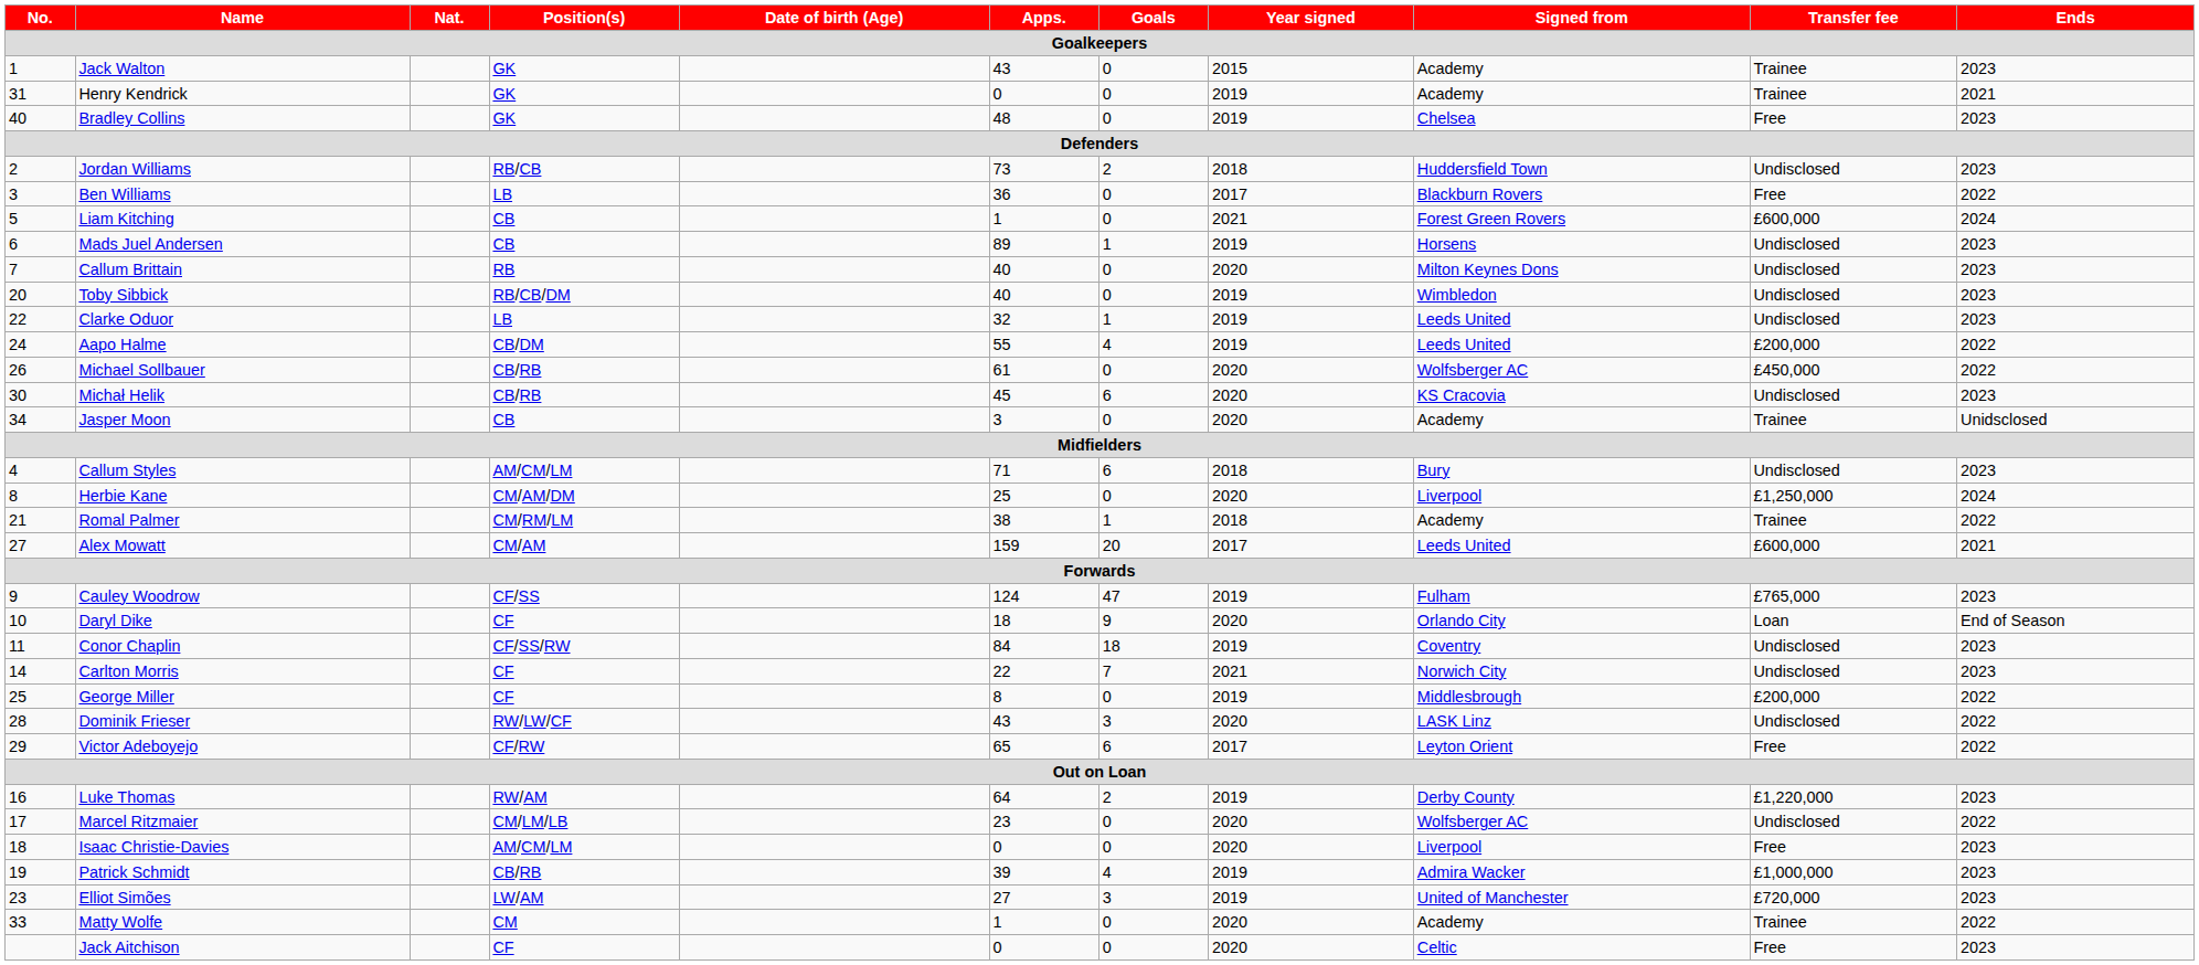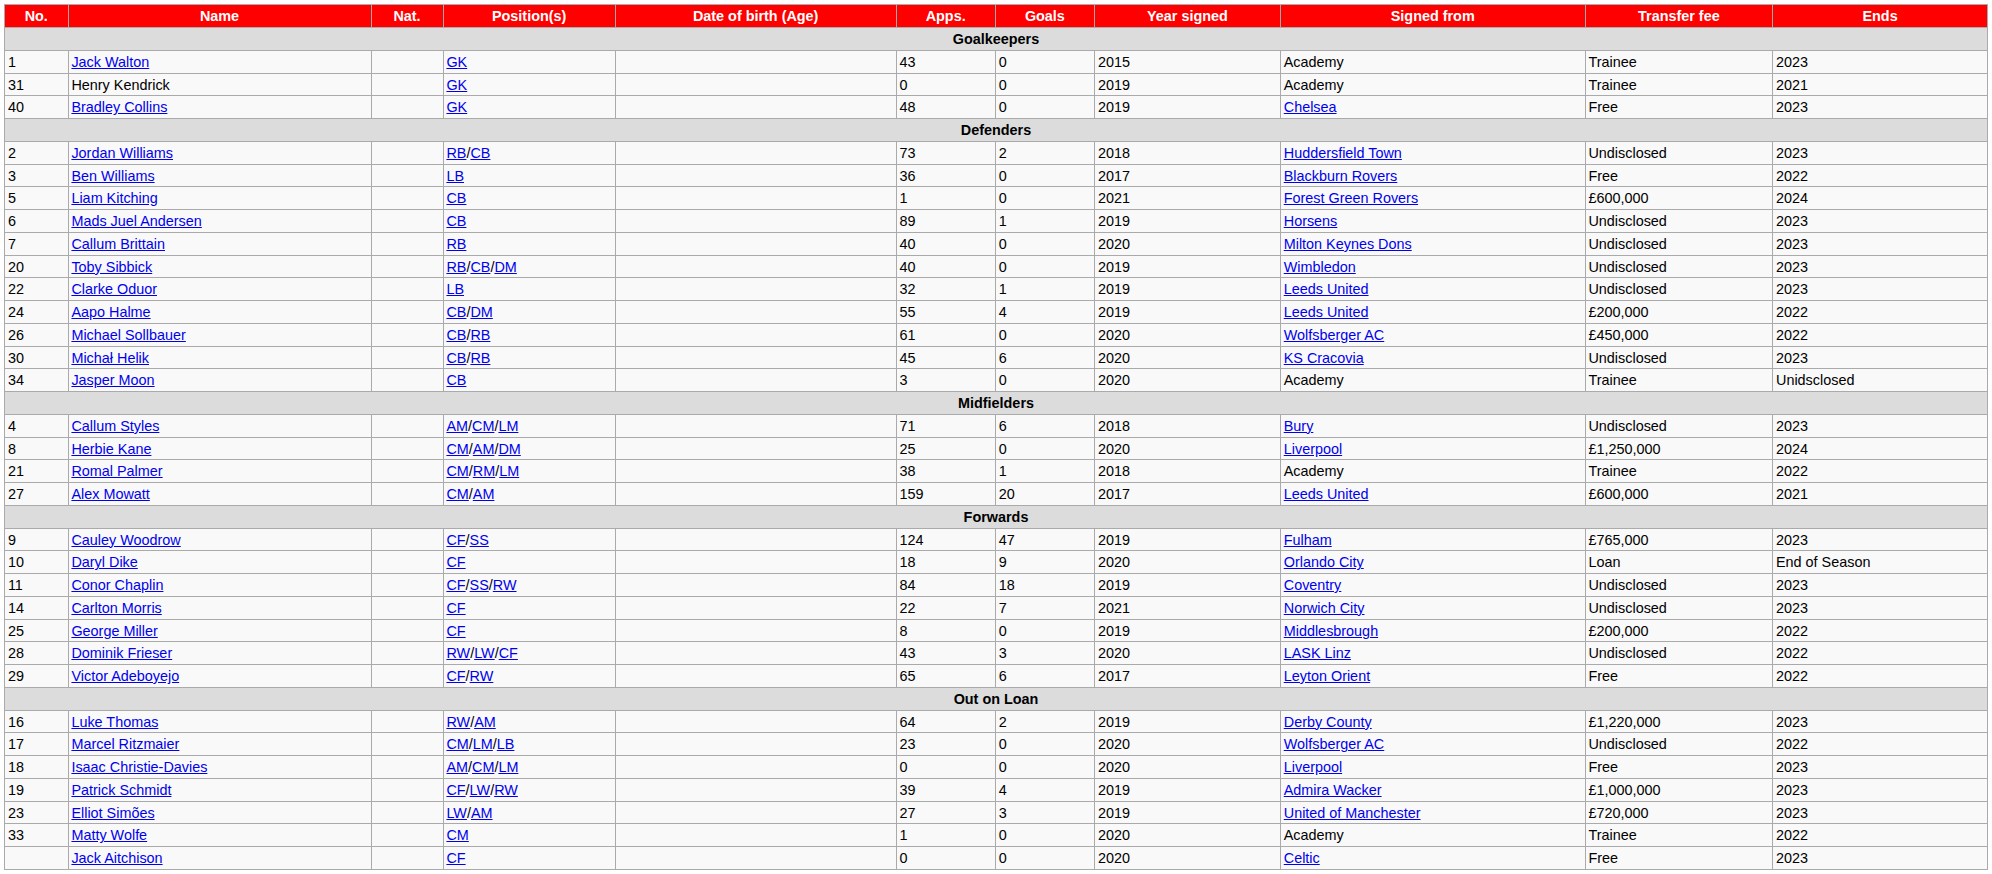 <table class="wikitable" style="font-size:90%;width:100%">
 <tr>
 <th style="background:#f00;color:white">No.</th>
 <th style="background:#f00;color:white">Name</th>
 <th style="background:#f00;color:white">Nat.</th>
 <th style="background:#f00;color:white">Position(s)</th>
 <th style="background:#f00;color:white">Date of birth (Age)</th>
 <th style="background:#f00;color:white">Apps.</th>
 <th style="background:#f00;color:white">Goals</th>
 <th style="background:#f00;color:white">Year signed</th>
 <th style="background:#f00;color:white">Signed from</th>
 <th style="background:#f00;color:white">Transfer fee</th>
 <th style="background:#f00;color:white">Ends</th>
 </tr>
 <tr>
 <th colspan=11 style="background:#dcdcdc">Goalkeepers</th>
 </tr>
 <tr>
 <td>1</td>
 <td><a href='#'>Jack Walton</a></td>
 <td></td>
 <td><a href='#'>GK</a></td>
 <td></td>
 <td>43</td>
 <td>0</td>
 <td>2015</td>
 <td>Academy</td>
 <td>Trainee</td>
 <td>2023</td>
 </tr>
 <tr>
 <td>31</td>
 <td>Henry Kendrick</td>
 <td></td>
 <td><a href='#'>GK</a></td>
 <td></td>
 <td>0</td>
 <td>0</td>
 <td>2019</td>
 <td>Academy</td>
 <td>Trainee</td>
 <td>2021</td>
 </tr>
 <tr>
 <td>40</td>
 <td><a href='#'>Bradley Collins</a></td>
 <td></td>
 <td><a href='#'>GK</a></td>
 <td></td>
 <td>48</td>
 <td>0</td>
 <td>2019</td>
 <td> <a href='#'>Chelsea</a></td>
 <td>Free</td>
 <td>2023</td>
 </tr>
 <tr>
 <th colspan=11 style="background:#dcdcdc">Defenders</th>
 </tr>
 <tr>
 <td>2</td>
 <td><a href='#'>Jordan Williams</a></td>
 <td></td>
 <td><a href='#'>RB</a>/<a href='#'>CB</a></td>
 <td></td>
 <td>73</td>
 <td>2</td>
 <td>2018</td>
 <td> <a href='#'>Huddersfield Town</a></td>
 <td>Undisclosed</td>
 <td>2023</td>
 </tr>
 <tr>
 <td>3</td>
 <td><a href='#'>Ben Williams</a></td>
 <td> </td>
 <td><a href='#'>LB</a></td>
 <td></td>
 <td>36</td>
 <td>0</td>
 <td>2017</td>
 <td> <a href='#'>Blackburn Rovers</a></td>
 <td>Free</td>
 <td>2022</td>
 </tr>
 <tr>
 <td>5</td>
 <td><a href='#'>Liam Kitching</a></td>
 <td> </td>
 <td><a href='#'>CB</a></td>
 <td></td>
 <td>1</td>
 <td>0</td>
 <td>2021</td>
 <td> <a href='#'>Forest Green Rovers</a></td>
 <td>£600,000</td>
 <td>2024</td>
 </tr>
 <tr>
 <td>6</td>
 <td><a href='#'>Mads Juel Andersen</a></td>
 <td></td>
 <td><a href='#'>CB</a></td>
 <td></td>
 <td>89</td>
 <td>1</td>
 <td>2019</td>
 <td> <a href='#'>Horsens</a></td>
 <td>Undisclosed</td>
 <td>2023</td>
 </tr>
 <tr>
 <td>7</td>
 <td><a href='#'>Callum Brittain</a></td>
 <td></td>
 <td><a href='#'>RB</a></td>
 <td></td>
 <td>40</td>
 <td>0</td>
 <td>2020</td>
 <td> <a href='#'>Milton Keynes Dons</a></td>
 <td>Undisclosed</td>
 <td>2023</td>
 </tr>
 <tr>
 <td>20</td>
 <td><a href='#'>Toby Sibbick</a></td>
 <td></td>
 <td><a href='#'>RB</a>/<a href='#'>CB</a>/<a href='#'>DM</a></td>
 <td></td>
 <td>40</td>
 <td>0</td>
 <td>2019</td>
 <td> <a href='#'>Wimbledon</a></td>
 <td>Undisclosed</td>
 <td>2023</td>
 </tr>
 <tr>
 <td>22</td>
 <td><a href='#'>Clarke Oduor</a></td>
 <td> </td>
 <td><a href='#'>LB</a></td>
 <td></td>
 <td>32</td>
 <td>1</td>
 <td>2019</td>
 <td> <a href='#'>Leeds United</a></td>
 <td>Undisclosed</td>
 <td>2023</td>
 </tr>
 <tr>
 <td>24</td>
 <td><a href='#'>Aapo Halme</a></td>
 <td></td>
 <td><a href='#'>CB</a>/<a href='#'>DM</a></td>
 <td></td>
 <td>55</td>
 <td>4</td>
 <td>2019</td>
 <td> <a href='#'>Leeds United</a></td>
 <td>£200,000</td>
 <td>2022</td>
 </tr>
 <tr>
 <td>26</td>
 <td><a href='#'>Michael Sollbauer</a></td>
 <td></td>
 <td><a href='#'>CB</a>/<a href='#'>RB</a></td>
 <td></td>
 <td>61</td>
 <td>0</td>
 <td>2020</td>
 <td> <a href='#'>Wolfsberger AC</a></td>
 <td>£450,000</td>
 <td>2022</td>
 </tr>
 <tr>
 <td>30</td>
 <td><a href='#'>Michał Helik</a></td>
 <td></td>
 <td><a href='#'>CB</a>/<a href='#'>RB</a></td>
 <td></td>
 <td>45</td>
 <td>6</td>
 <td>2020</td>
 <td> <a href='#'>KS Cracovia</a></td>
 <td>Undisclosed</td>
 <td>2023</td>
 </tr>
 <tr>
 <td>34</td>
 <td><a href='#'>Jasper Moon</a></td>
 <td></td>
 <td><a href='#'>CB</a></td>
 <td></td>
 <td>3</td>
 <td>0</td>
 <td>2020</td>
 <td>Academy</td>
 <td>Trainee</td>
 <td>Unidsclosed</td>
 </tr>
 <tr>
 <th colspan=11 style="background:#dcdcdc">Midfielders</th>
 </tr>
 <tr>
 <td>4</td>
 <td><a href='#'>Callum Styles</a></td>
 <td></td>
 <td><a href='#'>AM</a>/<a href='#'>CM</a>/<a href='#'>LM</a></td>
 <td></td>
 <td>71</td>
 <td>6</td>
 <td>2018</td>
 <td> <a href='#'>Bury</a></td>
 <td>Undisclosed</td>
 <td>2023</td>
 </tr>
 <tr>
 <td>8</td>
 <td><a href='#'>Herbie Kane</a></td>
 <td></td>
 <td><a href='#'>CM</a>/<a href='#'>AM</a>/<a href='#'>DM</a></td>
 <td></td>
 <td>25</td>
 <td>0</td>
 <td>2020</td>
 <td> <a href='#'>Liverpool</a></td>
 <td>£1,250,000</td>
 <td>2024</td>
 </tr>
 <tr>
 <td>21</td>
 <td><a href='#'>Romal Palmer</a></td>
 <td></td>
 <td><a href='#'>CM</a>/<a href='#'>RM</a>/<a href='#'>LM</a></td>
 <td></td>
 <td>38</td>
 <td>1</td>
 <td>2018</td>
 <td>Academy</td>
 <td>Trainee</td>
 <td>2022</td>
 </tr>
 <tr>
 <td>27</td>
 <td><a href='#'>Alex Mowatt</a></td>
 <td> </td>
 <td><a href='#'>CM</a>/<a href='#'>AM</a></td>
 <td></td>
 <td>159</td>
 <td>20</td>
 <td>2017</td>
 <td> <a href='#'>Leeds United</a></td>
 <td>£600,000</td>
 <td>2021</td>
 </tr>
 <tr>
 <th colspan=11 style="background:#dcdcdc">Forwards</th>
 </tr>
 <tr>
 <td>9</td>
 <td><a href='#'>Cauley Woodrow</a></td>
 <td></td>
 <td><a href='#'>CF</a>/<a href='#'>SS</a></td>
 <td></td>
 <td>124</td>
 <td>47</td>
 <td>2019</td>
 <td> <a href='#'>Fulham</a></td>
 <td>£765,000</td>
 <td>2023</td>
 </tr>
 <tr>
 <td>10</td>
 <td><a href='#'>Daryl Dike</a></td>
 <td> </td>
 <td><a href='#'>CF</a></td>
 <td></td>
 <td>18</td>
 <td>9</td>
 <td>2020</td>
 <td> <a href='#'>Orlando City</a></td>
 <td>Loan</td>
 <td>End of Season</td>
 </tr>
 <tr>
 <td>11</td>
 <td><a href='#'>Conor Chaplin</a></td>
 <td></td>
 <td><a href='#'>CF</a>/<a href='#'>SS</a>/<a href='#'>RW</a></td>
 <td></td>
 <td>84</td>
 <td>18</td>
 <td>2019</td>
 <td> <a href='#'>Coventry</a></td>
 <td>Undisclosed</td>
 <td>2023</td>
 </tr>
 <tr>
 <td>14</td>
 <td><a href='#'>Carlton Morris</a></td>
 <td></td>
 <td><a href='#'>CF</a></td>
 <td></td>
 <td>22</td>
 <td>7</td>
 <td>2021</td>
 <td> <a href='#'>Norwich City</a></td>
 <td>Undisclosed</td>
 <td>2023</td>
 </tr>
 <tr>
 <td>25</td>
 <td><a href='#'>George Miller</a></td>
 <td></td>
 <td><a href='#'>CF</a></td>
 <td></td>
 <td>8</td>
 <td>0</td>
 <td>2019</td>
 <td> <a href='#'>Middlesbrough</a></td>
 <td>£200,000</td>
 <td>2022</td>
 </tr>
 <tr>
 <td>28</td>
 <td><a href='#'>Dominik Frieser</a></td>
 <td></td>
 <td><a href='#'>RW</a>/<a href='#'>LW</a>/<a href='#'>CF</a></td>
 <td></td>
 <td>43</td>
 <td>3</td>
 <td>2020</td>
 <td> <a href='#'>LASK Linz</a></td>
 <td>Undisclosed</td>
 <td>2022</td>
 </tr>
 <tr>
 <td>29</td>
 <td><a href='#'>Victor Adeboyejo</a></td>
 <td> </td>
 <td><a href='#'>CF</a>/<a href='#'>RW</a></td>
 <td></td>
 <td>65</td>
 <td>6</td>
 <td>2017</td>
 <td> <a href='#'>Leyton Orient</a></td>
 <td>Free</td>
 <td>2022</td>
 </tr>
 <tr>
 <th colspan=11 style="background:#dcdcdc">Out on Loan</th>
 </tr>
 <tr>
 <td>16</td>
 <td><a href='#'>Luke Thomas</a></td>
 <td></td>
 <td><a href='#'>RW</a>/<a href='#'>AM</a></td>
 <td></td>
 <td>64</td>
 <td>2</td>
 <td>2019</td>
 <td> <a href='#'>Derby County</a></td>
 <td>£1,220,000</td>
 <td>2023</td>
 </tr>
 <tr>
 <td>17</td>
 <td><a href='#'>Marcel Ritzmaier</a></td>
 <td></td>
 <td><a href='#'>CM</a>/<a href='#'>LM</a>/<a href='#'>LB</a></td>
 <td></td>
 <td>23</td>
 <td>0</td>
 <td>2020</td>
 <td> <a href='#'>Wolfsberger AC</a></td>
 <td>Undisclosed</td>
 <td>2022</td>
 </tr>
 <tr>
 <td>18</td>
 <td><a href='#'>Isaac Christie-Davies</a></td>
 <td></td>
 <td><a href='#'>AM</a>/<a href='#'>CM</a>/<a href='#'>LM</a></td>
 <td></td>
 <td>0</td>
 <td>0</td>
 <td>2020</td>
 <td> <a href='#'>Liverpool</a></td>
 <td>Free</td>
 <td>2023</td>
 </tr>
 <tr>
 <td>19</td>
 <td><a href='#'>Patrick Schmidt</a></td>
 <td></td>
-<td><a href='#'>CB</a>/<a href='#'>RB</a></td>
+<td><a href='#'>CF</a>/<a href='#'>LW</a>/<a href='#'>RW</a></td>
 <td></td>
 <td>39</td>
 <td>4</td>
 <td>2019</td>
 <td> <a href='#'>Admira Wacker</a></td>
 <td>£1,000,000</td>
 <td>2023</td>
 </tr>
 <tr>
 <td>23</td>
 <td><a href='#'>Elliot Simões</a></td>
 <td> </td>
 <td><a href='#'>LW</a>/<a href='#'>AM</a></td>
 <td></td>
 <td>27</td>
 <td>3</td>
 <td>2019</td>
 <td> <a href='#'>United of Manchester</a></td>
 <td>£720,000</td>
 <td>2023</td>
 </tr>
 <tr>
 <td>33</td>
 <td><a href='#'>Matty Wolfe</a></td>
 <td></td>
 <td><a href='#'>CM</a></td>
 <td></td>
 <td>1</td>
 <td>0</td>
 <td>2020</td>
 <td>Academy</td>
 <td>Trainee</td>
 <td>2022</td>
 </tr>
 <tr>
 <td></td>
 <td><a href='#'>Jack Aitchison</a></td>
 <td></td>
 <td><a href='#'>CF</a></td>
 <td></td>
 <td>0</td>
 <td>0</td>
 <td>2020</td>
 <td> <a href='#'>Celtic</a></td>
 <td>Free</td>
 <td>2023</td>
 </tr>
 </table>
